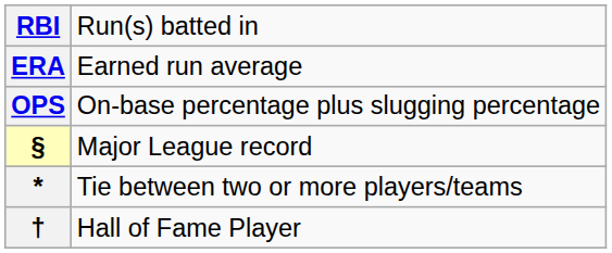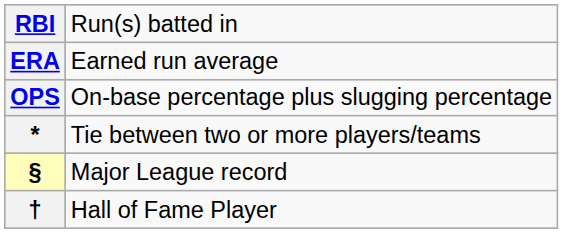 <table class="wikitable" border="1" style="font-size:90%">
 <tr>
 <th scope="row"><a href='#'>RBI</a></th>
 <td>Run(s) batted in</td>
 </tr>
 <tr>
 <th scope="row"><a href='#'>ERA</a></th>
 <td>Earned run average</td>
 </tr>
 <tr>
 <th scope="row"><a href='#'>OPS</a></th>
 <td>On-base percentage plus slugging percentage</td>
 </tr>
 <tr>
+<th scope="row">*</th>
+<td>Tie between two or more players/teams</td>
+</tr>
+<tr>
 <th scope="row" style="background-color:#ffffbb">§</th>
 <td>Major League record</td>
-</tr>
-<tr>
-<th scope="row">*</th>
-<td>Tie between two or more players/teams</td>
 </tr>
 <tr>
 <th scope="row" style="">†</th>
 <td>Hall of Fame Player</td>
 </tr>
 </table>
